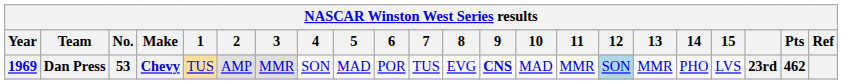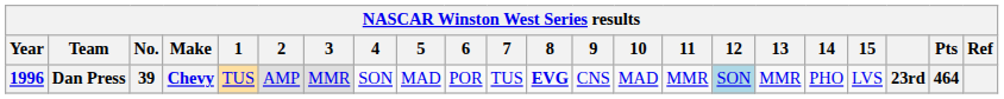 <table class="wikitable" style="text-align:center; font-size:75%">
 <tr>
 <th colspan=36><a href='#'>NASCAR Winston West Series</a> results</th>
 </tr>
 <tr>
 <th>Year</th>
 <th>Team</th>
 <th>No.</th>
 <th>Make</th>
 <th>1</th>
 <th>2</th>
 <th>3</th>
 <th>4</th>
 <th>5</th>
 <th>6</th>
 <th>7</th>
 <th>8</th>
 <th>9</th>
 <th>10</th>
 <th>11</th>
 <th>12</th>
 <th>13</th>
 <th>14</th>
 <th>15</th>
 <th></th>
 <th>Pts</th>
 <th>Ref</th>
 </tr>
 <tr>
-<th><a href='#'>1969</a></th>
+<th><a href='#'>1996</a></th>
 <th>Dan Press</th>
-<th>53</th>
+<th>39</th>
 <th><a href='#'>Chevy</a></th>
 <td style="background:#FFDF9F;"><a href='#'>TUS</a><br></td>
 <td style="background:#DFDFDF;"><a href='#'>AMP</a><br></td>
 <td style="background:#DFDFDF;"><a href='#'>MMR</a><br></td>
 <td><a href='#'>SON</a></td>
 <td><a href='#'>MAD</a></td>
 <td><a href='#'>POR</a></td>
 <td><a href='#'>TUS</a></td>
-<td><a href='#'>EVG</a></td>
-<td><strong><a href='#'>CNS</a></strong></td>
+<td><strong><a href='#'>EVG</a></strong></td>
+<td><a href='#'>CNS</a></td>
 <td><a href='#'>MAD</a></td>
 <td><a href='#'>MMR</a></td>
 <td style="background: lightblue;"><a href='#'>SON</a></td>
 <td><a href='#'>MMR</a></td>
 <td><a href='#'>PHO</a></td>
 <td><a href='#'>LVS</a></td>
 <th>23rd</th>
-<th>462</th>
+<th>464</th>
 <th></th>
 </tr>
 </table>
